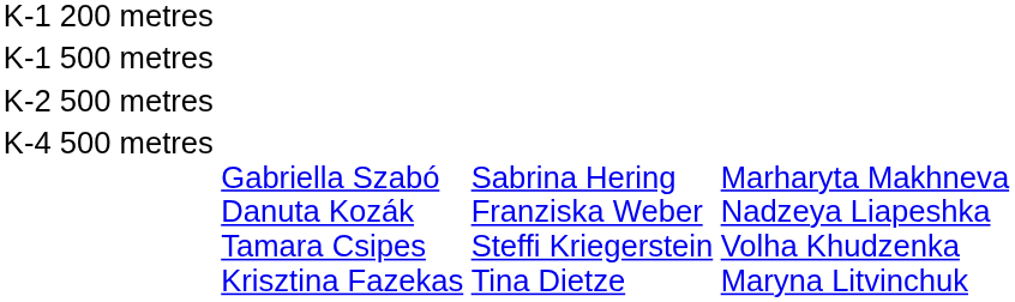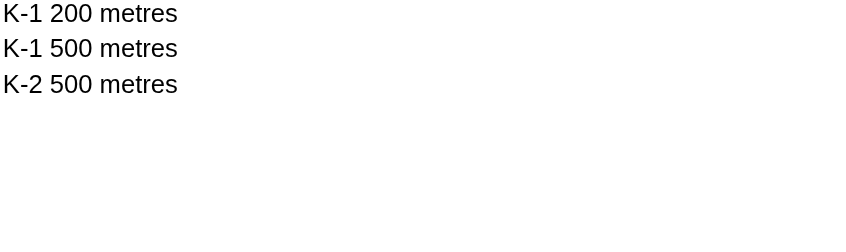 <table>
 <tr valign="top">
 <td>K-1 200 metres<br></td>
 <td></td>
 <td></td>
 <td></td>
 </tr>
 <tr valign="top">
 <td>K-1 500 metres<br></td>
 <td></td>
 <td></td>
 <td></td>
 </tr>
 <tr valign="top">
 <td>K-2 500 metres<br></td>
 <td></td>
 <td></td>
 <td></td>
 </tr>
-<tr valign="top">
-<td>K-4 500 metres<br></td>
-<td><br><a href='#'>Gabriella Szabó</a><br><a href='#'>Danuta Kozák</a><br><a href='#'>Tamara Csipes</a><br><a href='#'>Krisztina Fazekas</a></td>
-<td><br><a href='#'>Sabrina Hering</a><br><a href='#'>Franziska Weber</a><br><a href='#'>Steffi Kriegerstein</a><br><a href='#'>Tina Dietze</a></td>
-<td><br><a href='#'>Marharyta Makhneva</a><br><a href='#'>Nadzeya Liapeshka</a><br><a href='#'>Volha Khudzenka</a><br><a href='#'>Maryna Litvinchuk</a></td>
-</tr>
 <tr>
 </tr>
 </table>
